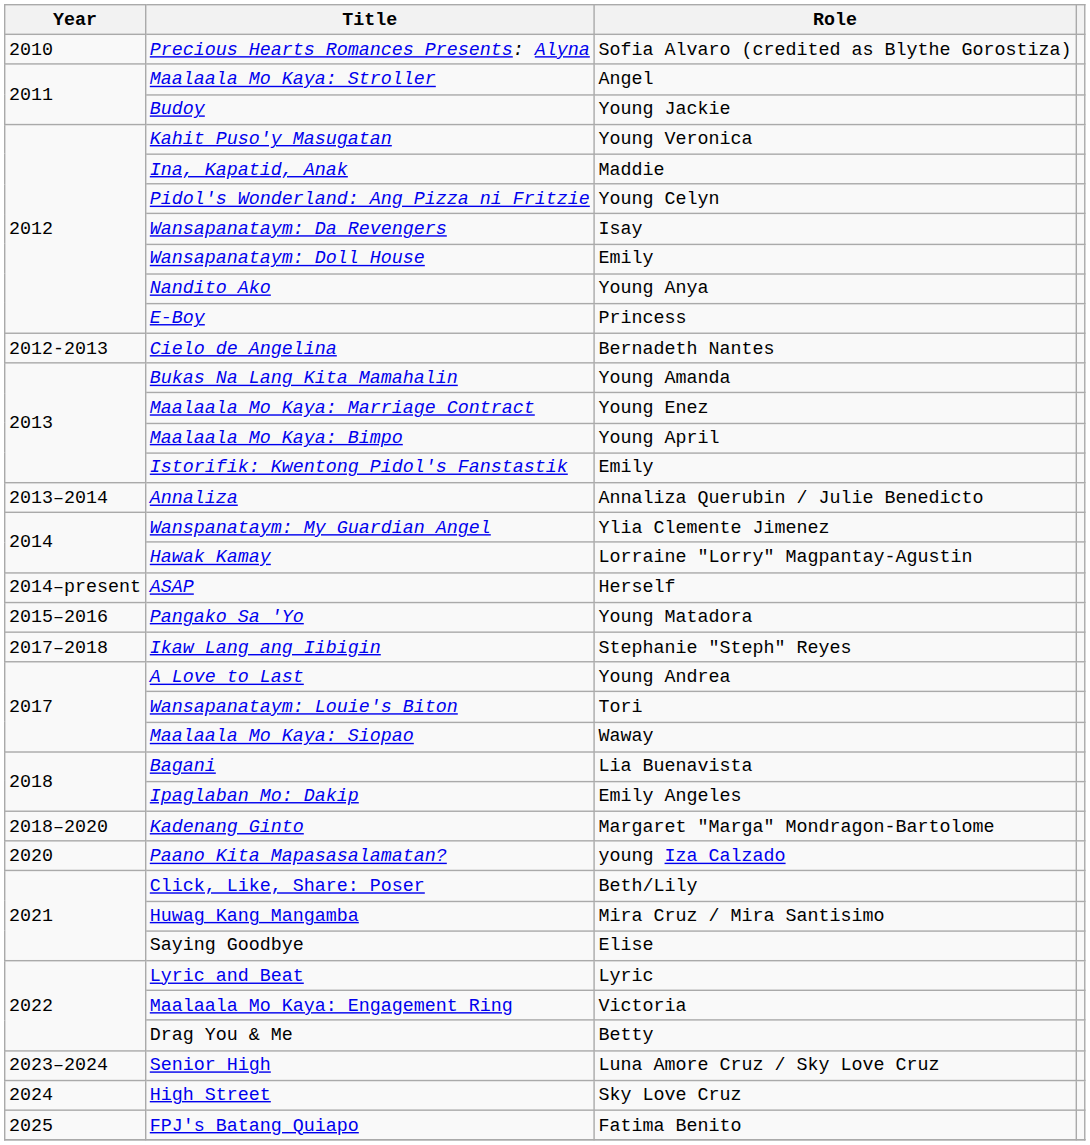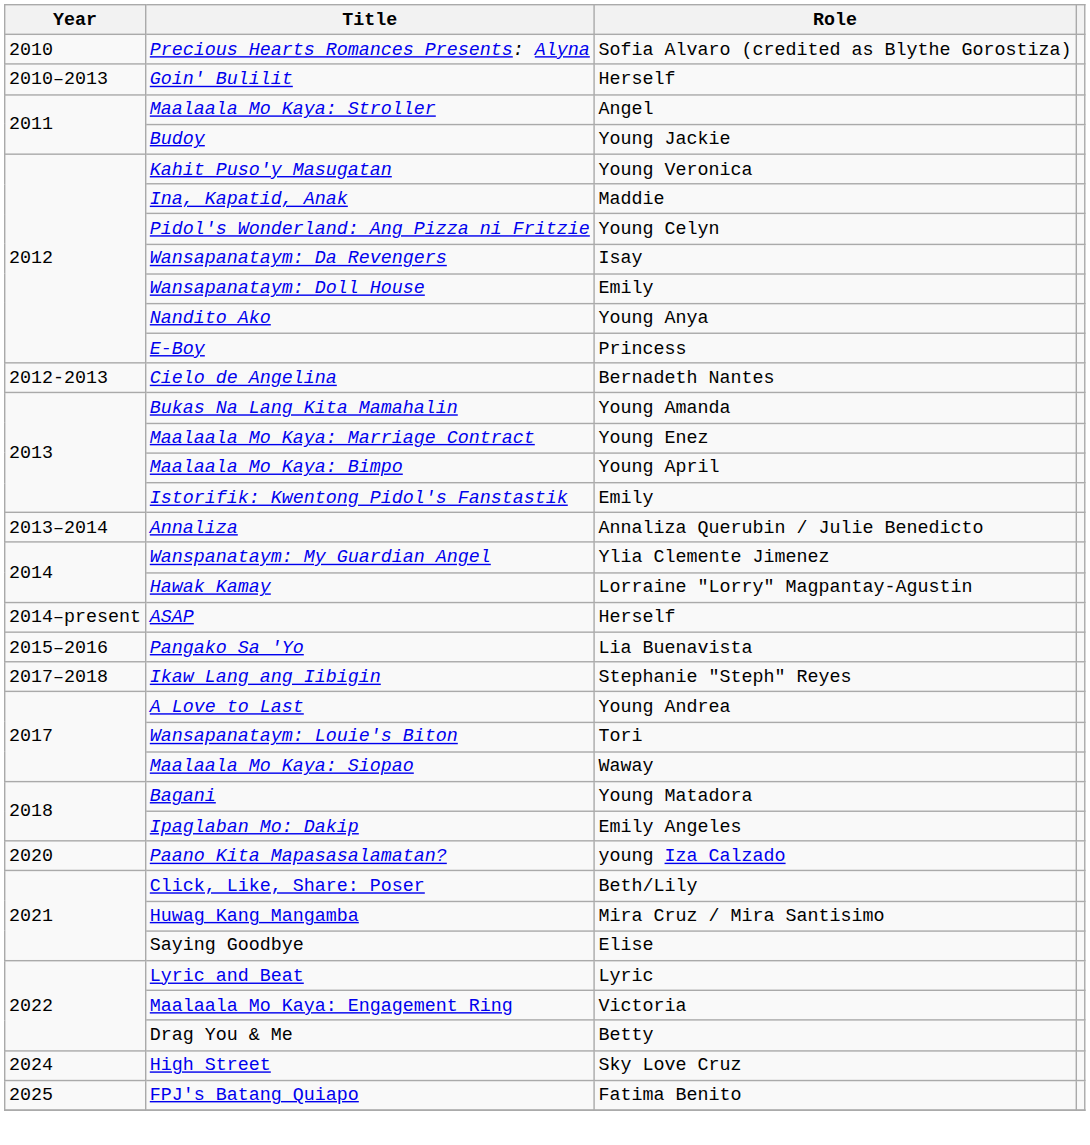 <table class="wikitable">
 <tr>
 <th>Year</th>
 <th>Title</th>
 <th>Role</th>
 <th></th>
 </tr>
 <tr>
 <td>2010</td>
 <td><em><a href='#'>Precious Hearts Romances Presents</a>: <a href='#'>Alyna</a></em></td>
 <td>Sofia Alvaro (credited as  Blythe Gorostiza)</td>
+<td></td>
+</tr>
+<tr>
+<td>2010–2013</td>
+<td><em><a href='#'>Goin' Bulilit</a></em></td>
+<td>Herself</td>
 <td></td>
 </tr>
 <tr>
 <td rowspan=2>2011</td>
 <td><em><a href='#'>Maalaala Mo Kaya: Stroller</a></em></td>
 <td>Angel</td>
 <td></td>
 </tr>
 <tr>
 <td><em><a href='#'>Budoy</a></em></td>
 <td>Young Jackie</td>
 <td></td>
 </tr>
 <tr>
 <td rowspan=7>2012</td>
 <td><em><a href='#'>Kahit Puso'y Masugatan</a></em></td>
 <td>Young Veronica</td>
 <td></td>
 </tr>
 <tr>
 <td><em><a href='#'>Ina, Kapatid, Anak</a></em></td>
 <td>Maddie</td>
 <td></td>
 </tr>
 <tr>
 <td><em><a href='#'>Pidol's Wonderland: Ang Pizza ni Fritzie</a></em></td>
 <td>Young Celyn</td>
 <td></td>
 </tr>
 <tr>
 <td><em><a href='#'>Wansapanataym: Da Revengers</a></em></td>
 <td>Isay</td>
 <td></td>
 </tr>
 <tr>
 <td><em><a href='#'>Wansapanataym: Doll House</a></em></td>
 <td>Emily</td>
 <td></td>
 </tr>
 <tr>
 <td><em><a href='#'>Nandito Ako</a></em></td>
 <td>Young Anya</td>
 <td></td>
 </tr>
 <tr>
 <td><em><a href='#'>E-Boy</a></em></td>
 <td>Princess</td>
 <td></td>
 </tr>
 <tr>
 <td>2012-2013</td>
 <td><em><a href='#'>Cielo de Angelina</a></em></td>
 <td>Bernadeth Nantes</td>
 <td></td>
 </tr>
 <tr>
 <td rowspan=4>2013</td>
 <td><em><a href='#'>Bukas Na Lang Kita Mamahalin</a></em></td>
 <td>Young Amanda</td>
 <td></td>
 </tr>
 <tr>
 <td><em><a href='#'>Maalaala Mo Kaya: Marriage Contract</a></em></td>
 <td>Young Enez</td>
 <td></td>
 </tr>
 <tr>
 <td><em><a href='#'>Maalaala Mo Kaya: Bimpo</a></em></td>
 <td>Young April</td>
 <td></td>
 </tr>
 <tr>
 <td><em><a href='#'>Istorifik: Kwentong Pidol's Fanstastik</a></em></td>
 <td>Emily</td>
 <td></td>
 </tr>
 <tr>
 <td>2013–2014</td>
 <td><em><a href='#'>Annaliza</a></em></td>
 <td>Annaliza Querubin / Julie Benedicto</td>
 <td></td>
 </tr>
 <tr>
 <td rowspan=2>2014</td>
 <td><em><a href='#'>Wanspanataym: My Guardian Angel</a></em></td>
 <td>Ylia Clemente Jimenez</td>
 <td></td>
 </tr>
 <tr>
 <td><em><a href='#'>Hawak Kamay</a></em></td>
 <td>Lorraine "Lorry" Magpantay-Agustin</td>
 <td></td>
 </tr>
 <tr>
 <td>2014–present</td>
 <td><em><a href='#'>ASAP</a></em></td>
 <td>Herself</td>
 <td></td>
 </tr>
 <tr>
 <td>2015–2016</td>
 <td><em><a href='#'>Pangako Sa 'Yo</a></em></td>
-<td>Young Matadora</td>
+<td>Lia Buenavista</td>
 <td></td>
 </tr>
 <tr>
 <td>2017–2018</td>
 <td><em><a href='#'>Ikaw Lang ang Iibigin</a></em></td>
 <td>Stephanie "Steph" Reyes</td>
 <td></td>
 </tr>
 <tr>
 <td rowspan=3>2017</td>
 <td><em><a href='#'>A Love to Last</a></em></td>
 <td>Young Andrea</td>
 <td></td>
 </tr>
 <tr>
 <td><em><a href='#'>Wansapanataym: Louie's Biton</a></em></td>
 <td>Tori</td>
 <td></td>
 </tr>
 <tr>
 <td><em><a href='#'>Maalaala Mo Kaya: Siopao</a></em></td>
 <td>Waway</td>
 <td></td>
 </tr>
 <tr>
 <td rowspan=2>2018</td>
 <td><em><a href='#'>Bagani</a></em></td>
-<td>Lia Buenavista</td>
+<td>Young Matadora</td>
 <td></td>
 </tr>
 <tr>
 <td><em><a href='#'>Ipaglaban Mo: Dakip</a></em></td>
 <td>Emily Angeles</td>
-<td></td>
-</tr>
-<tr>
-<td>2018–2020</td>
-<td><em><a href='#'>Kadenang Ginto</a></em></td>
-<td>Margaret "Marga" Mondragon-Bartolome</td>
 <td></td>
 </tr>
 <tr>
 <td>2020</td>
 <td><em><a href='#'>Paano Kita Mapasasalamatan?</a></td>
 <td>young <a href='#'>Iza Calzado</a></td>
 <td></td>
 </tr>
 <tr>
 <td rowspan="3">2021</td>
 <td></em><a href='#'>Click, Like, Share: Poser</a><em></td>
 <td>Beth/Lily</td>
 <td></td>
 </tr>
 <tr>
 <td></em><a href='#'>Huwag Kang Mangamba</a><em></td>
 <td>Mira Cruz / Mira Santisimo</td>
 <td></td>
 </tr>
 <tr>
 <td></em>Saying Goodbye<em></td>
 <td>Elise</td>
 <td></td>
 </tr>
 <tr>
 <td rowspan="3">2022</td>
 <td></em><a href='#'>Lyric and Beat</a><em></td>
 <td>Lyric</td>
 <td></td>
 </tr>
 <tr>
 <td></em><a href='#'>Maalaala Mo Kaya: Engagement Ring</a><em></td>
 <td>Victoria</td>
 <td></td>
 </tr>
 <tr>
 <td></em>Drag You & Me<em></td>
 <td>Betty</td>
 <td></td>
 </tr>
 <tr>
-<td>2023–2024</td>
-<td></em><a href='#'>Senior High</a><em></td>
-<td>Luna Amore Cruz / Sky Love Cruz</td>
-<td></td>
-</tr>
-<tr>
 <td>2024</td>
 <td></em><a href='#'>High Street</a><em></td>
 <td>Sky Love Cruz</td>
 <td></td>
 </tr>
 <tr>
 <td>2025</td>
 <td></em><a href='#'>FPJ's Batang Quiapo</a><em></td>
 <td>Fatima Benito</td>
 <td></td>
 </tr>
 <tr>
 </tr>
 </table>
